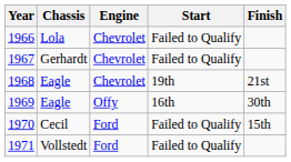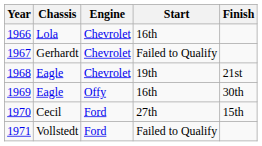 <table class="wikitable" style="font-size: 95%;">
 <tr>
 <th>Year</th>
 <th>Chassis</th>
 <th>Engine</th>
 <th>Start</th>
 <th>Finish</th>
 </tr>
 <tr>
 <td><a href='#'>1966</a></td>
 <td><a href='#'>Lola</a></td>
 <td><a href='#'>Chevrolet</a></td>
-<td>Failed to Qualify</td>
+<td>16th</td>
 <td></td>
 </tr>
 <tr>
 <td><a href='#'>1967</a></td>
 <td>Gerhardt</td>
 <td><a href='#'>Chevrolet</a></td>
 <td>Failed to Qualify</td>
 <td></td>
 </tr>
 <tr>
 <td><a href='#'>1968</a></td>
 <td><a href='#'>Eagle</a></td>
 <td><a href='#'>Chevrolet</a></td>
 <td>19th</td>
 <td>21st</td>
 </tr>
 <tr>
 <td><a href='#'>1969</a></td>
 <td><a href='#'>Eagle</a></td>
 <td><a href='#'>Offy</a></td>
 <td>16th</td>
 <td>30th</td>
 </tr>
 <tr>
 <td><a href='#'>1970</a></td>
 <td>Cecil</td>
 <td><a href='#'>Ford</a></td>
-<td>Failed to Qualify</td>
+<td>27th</td>
 <td>15th</td>
 </tr>
 <tr>
 <td><a href='#'>1971</a></td>
 <td>Vollstedt</td>
 <td><a href='#'>Ford</a></td>
 <td>Failed to Qualify</td>
 <td></td>
 </tr>
 </table>
